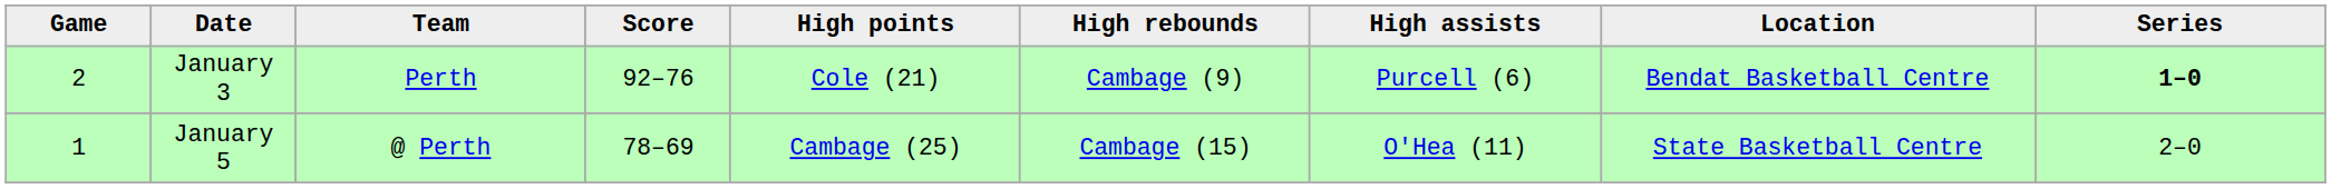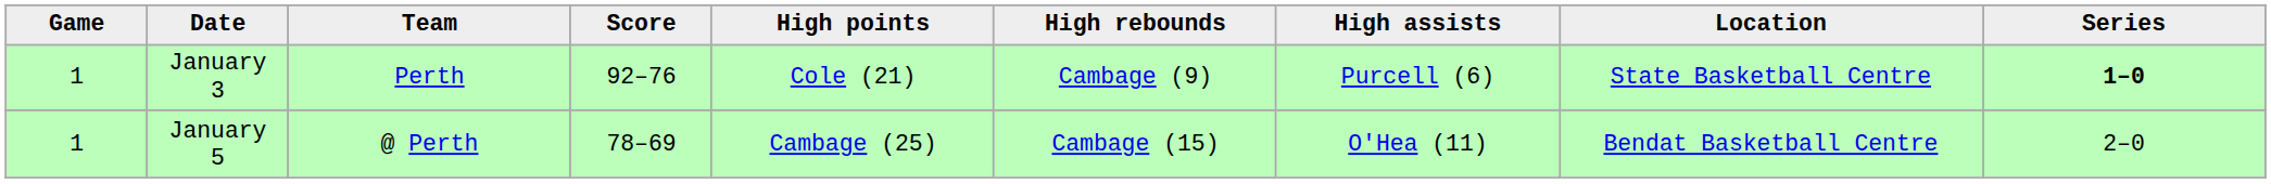 <table class="wikitable" style="font-size:90%; text-align: center; width: 90%; margin:1em auto;">
 <tr>
 <th style="background:#eee; width: 5%;">Game</th>
 <th style="background:#eee; width: 5%;">Date</th>
 <th style="background:#eee; width: 10%;">Team</th>
 <th style="background:#eee; width: 5%;">Score</th>
 <th style="background:#eee; width: 10%;">High points</th>
 <th style="background:#eee; width: 10%;">High rebounds</th>
 <th style="background:#eee; width: 10%;">High assists</th>
 <th style="background:#eee; width: 15%;">Location</th>
 <th style="background:#eee; width: 10%;">Series</th>
 </tr>
 <tr style= "background:#bfb;">
-<td>2</td>
+<td>1</td>
 <td>January <br> 3</td>
 <td><a href='#'>Perth</a></td>
 <td>92–76</td>
 <td><a href='#'>Cole</a> (21)</td>
 <td><a href='#'>Cambage</a> (9)</td>
 <td><a href='#'>Purcell</a> (6)</td>
-<td><a href='#'>Bendat Basketball Centre</a></td>
+<td><a href='#'>State Basketball Centre</a></td>
 <td><strong>1–0</strong></td>
 </tr>
 <tr style= "background:#bfb;">
 <td>1</td>
 <td>January <br> 5</td>
 <td>@ <a href='#'>Perth</a></td>
 <td>78–69</td>
 <td><a href='#'>Cambage</a> (25)</td>
 <td><a href='#'>Cambage</a> (15)</td>
 <td><a href='#'>O'Hea</a> (11)</td>
-<td><a href='#'>State Basketball Centre</a></td>
+<td><a href='#'>Bendat Basketball Centre</a></td>
 <td>2–0</td>
 </tr>
 </table>
